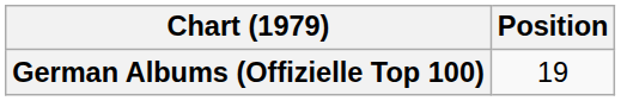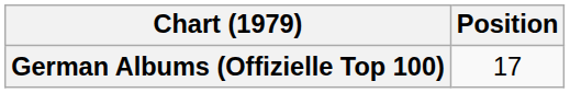 <table class="wikitable plainrowheaders" style="text-align:center">
 <tr>
 <th scope="col">Chart (1979)</th>
 <th scope="col">Position</th>
 </tr>
 <tr>
 <th scope="row">German Albums (Offizielle Top 100)</th>
-<td>19</td>
+<td>17</td>
 </tr>
 </table>
